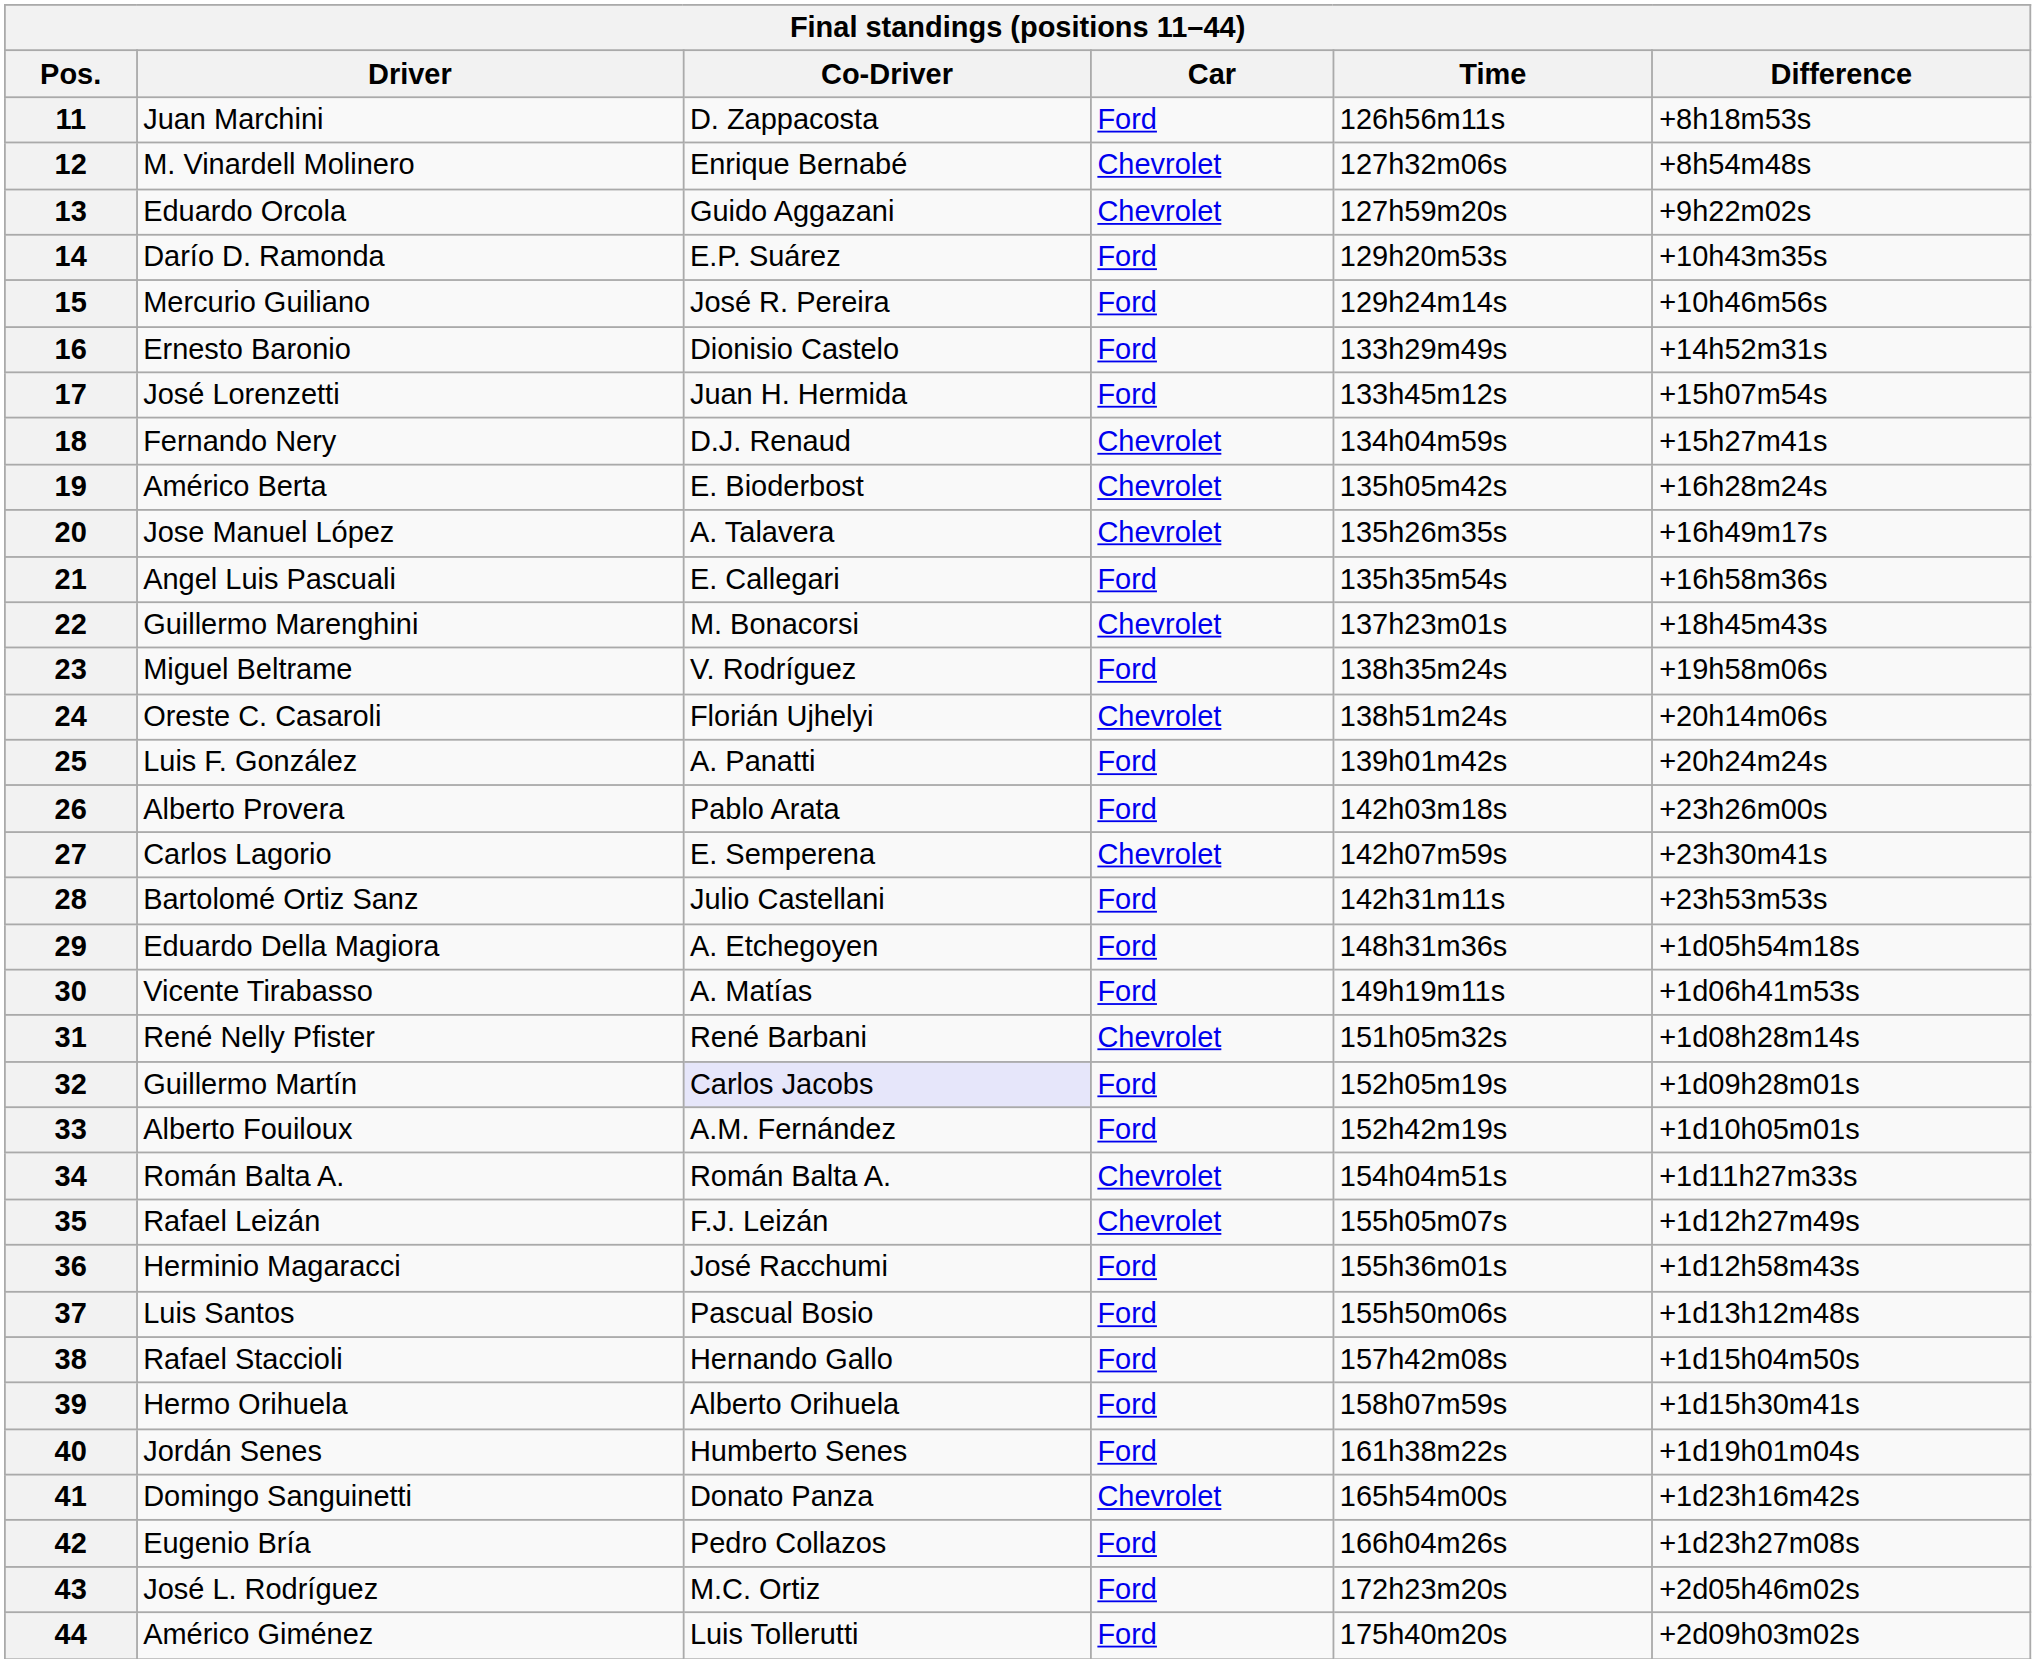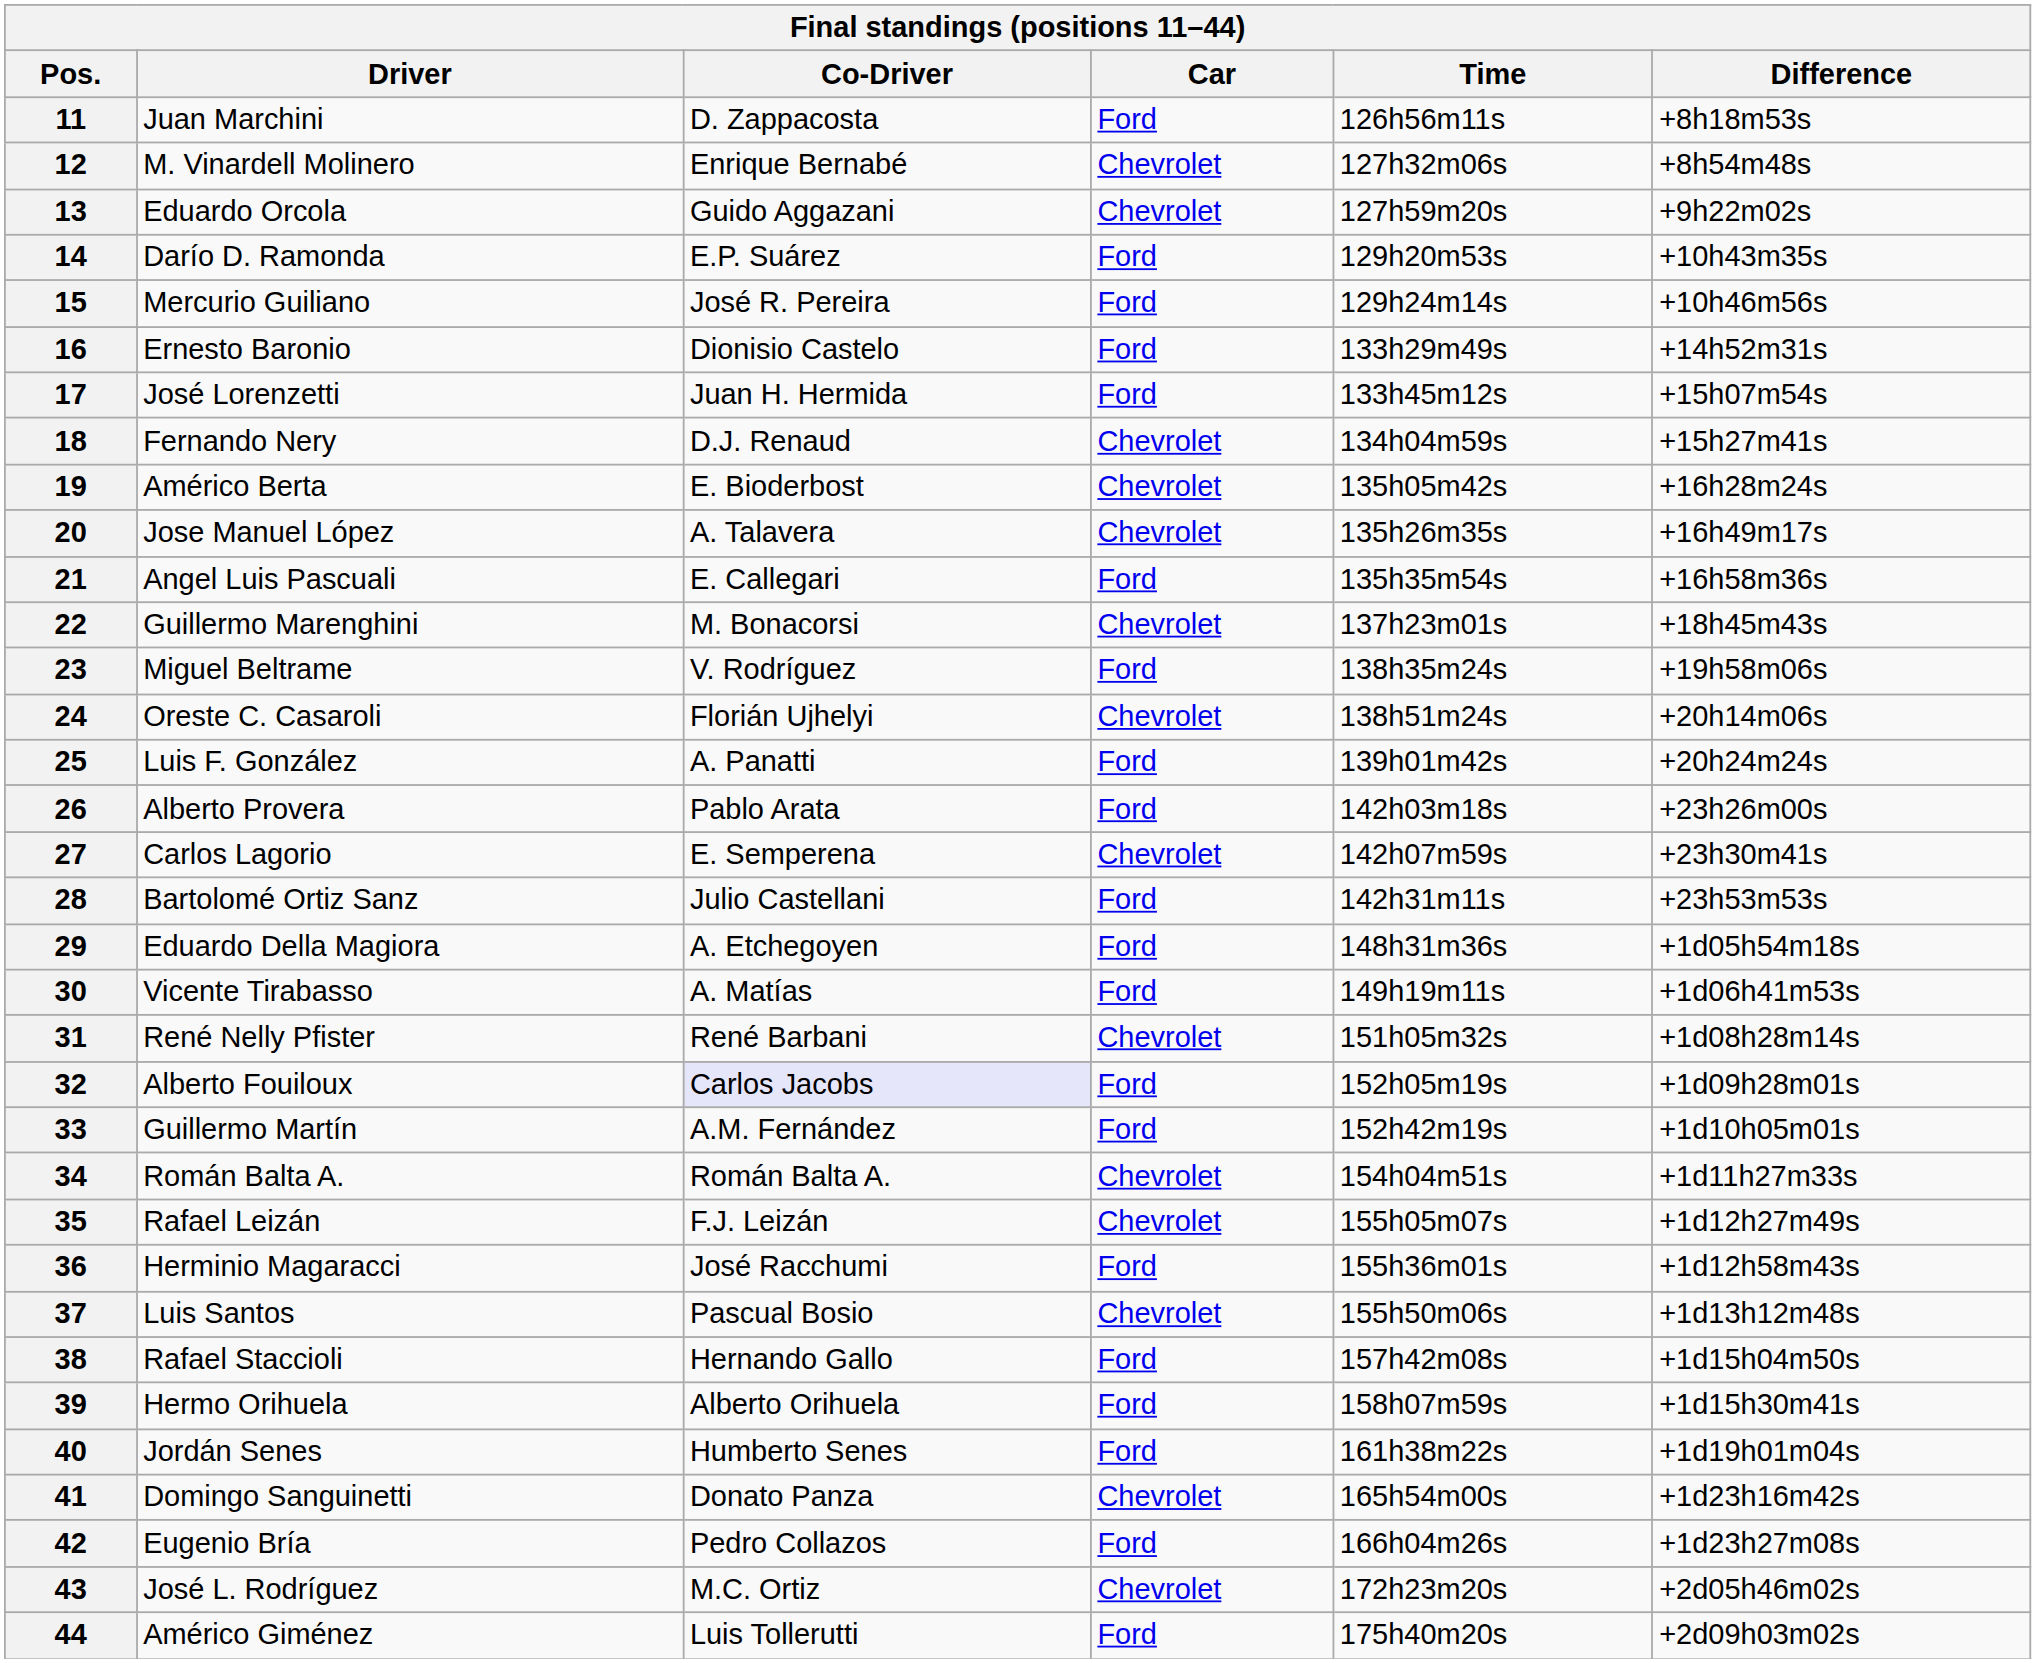 <table class="collapsible collapsed wikitable" style="width:70em;margin-top:-1px;">
 <tr>
 <th colspan="6">Final standings (positions 11–44)</th>
 </tr>
 <tr>
 <th>Pos.</th>
 <th>Driver</th>
 <th>Co-Driver</th>
 <th>Car</th>
 <th>Time</th>
 <th>Difference</th>
 </tr>
 <tr>
 <th>11</th>
 <td> Juan Marchini</td>
 <td> D. Zappacosta</td>
 <td><a href='#'>Ford</a></td>
 <td>126h56m11s</td>
 <td>+8h18m53s</td>
 </tr>
 <tr>
 <th>12</th>
 <td> M. Vinardell Molinero</td>
 <td> Enrique Bernabé</td>
 <td><a href='#'>Chevrolet</a></td>
 <td>127h32m06s</td>
 <td>+8h54m48s</td>
 </tr>
 <tr>
 <th>13</th>
 <td> Eduardo Orcola</td>
 <td> Guido Aggazani</td>
 <td><a href='#'>Chevrolet</a></td>
 <td>127h59m20s</td>
 <td>+9h22m02s</td>
 </tr>
 <tr>
 <th>14</th>
 <td> Darío D. Ramonda</td>
 <td> E.P. Suárez</td>
 <td><a href='#'>Ford</a></td>
 <td>129h20m53s</td>
 <td>+10h43m35s</td>
 </tr>
 <tr>
 <th>15</th>
 <td> Mercurio Guiliano</td>
 <td> José R. Pereira</td>
 <td><a href='#'>Ford</a></td>
 <td>129h24m14s</td>
 <td>+10h46m56s</td>
 </tr>
 <tr>
 <th>16</th>
 <td> Ernesto Baronio</td>
 <td> Dionisio Castelo</td>
 <td><a href='#'>Ford</a></td>
 <td>133h29m49s</td>
 <td>+14h52m31s</td>
 </tr>
 <tr>
 <th>17</th>
 <td> José Lorenzetti</td>
 <td> Juan H. Hermida</td>
 <td><a href='#'>Ford</a></td>
 <td>133h45m12s</td>
 <td>+15h07m54s</td>
 </tr>
 <tr>
 <th>18</th>
 <td> Fernando Nery</td>
 <td> D.J. Renaud</td>
 <td><a href='#'>Chevrolet</a></td>
 <td>134h04m59s</td>
 <td>+15h27m41s</td>
 </tr>
 <tr>
 <th>19</th>
 <td> Américo Berta</td>
 <td> E. Bioderbost</td>
 <td><a href='#'>Chevrolet</a></td>
 <td>135h05m42s</td>
 <td>+16h28m24s</td>
 </tr>
 <tr>
 <th>20</th>
 <td> Jose Manuel López</td>
 <td> A. Talavera</td>
 <td><a href='#'>Chevrolet</a></td>
 <td>135h26m35s</td>
 <td>+16h49m17s</td>
 </tr>
 <tr>
 <th>21</th>
 <td> Angel Luis Pascuali</td>
 <td> E. Callegari</td>
 <td><a href='#'>Ford</a></td>
 <td>135h35m54s</td>
 <td>+16h58m36s</td>
 </tr>
 <tr>
 <th>22</th>
 <td> Guillermo Marenghini</td>
 <td> M. Bonacorsi</td>
 <td><a href='#'>Chevrolet</a></td>
 <td>137h23m01s</td>
 <td>+18h45m43s</td>
 </tr>
 <tr>
 <th>23</th>
 <td> Miguel Beltrame</td>
 <td> V. Rodríguez</td>
 <td><a href='#'>Ford</a></td>
 <td>138h35m24s</td>
 <td>+19h58m06s</td>
 </tr>
 <tr>
 <th>24</th>
 <td> Oreste C. Casaroli</td>
 <td> Florián Ujhelyi</td>
 <td><a href='#'>Chevrolet</a></td>
 <td>138h51m24s</td>
 <td>+20h14m06s</td>
 </tr>
 <tr>
 <th>25</th>
 <td> Luis F. González</td>
 <td> A. Panatti</td>
 <td><a href='#'>Ford</a></td>
 <td>139h01m42s</td>
 <td>+20h24m24s</td>
 </tr>
 <tr>
 <th>26</th>
 <td> Alberto Provera</td>
 <td> Pablo Arata</td>
 <td><a href='#'>Ford</a></td>
 <td>142h03m18s</td>
 <td>+23h26m00s</td>
 </tr>
 <tr>
 <th>27</th>
 <td> Carlos Lagorio</td>
 <td> E. Semperena</td>
 <td><a href='#'>Chevrolet</a></td>
 <td>142h07m59s</td>
 <td>+23h30m41s</td>
 </tr>
 <tr>
 <th>28</th>
 <td> Bartolomé Ortiz Sanz</td>
 <td> Julio Castellani</td>
 <td><a href='#'>Ford</a></td>
 <td>142h31m11s</td>
 <td>+23h53m53s</td>
 </tr>
 <tr>
 <th>29</th>
 <td> Eduardo Della Magiora</td>
 <td> A. Etchegoyen</td>
 <td><a href='#'>Ford</a></td>
 <td>148h31m36s</td>
 <td>+1d05h54m18s</td>
 </tr>
 <tr>
 <th>30</th>
 <td> Vicente Tirabasso</td>
 <td> A. Matías</td>
 <td><a href='#'>Ford</a></td>
 <td>149h19m11s</td>
 <td>+1d06h41m53s</td>
 </tr>
 <tr>
 <th>31</th>
 <td> René Nelly Pfister</td>
 <td> René Barbani</td>
 <td><a href='#'>Chevrolet</a></td>
 <td>151h05m32s</td>
 <td>+1d08h28m14s</td>
 </tr>
 <tr>
 <th>32</th>
-<td> Guillermo Martín</td>
+<td> Alberto Fouiloux</td>
 <td style="background: lavender;"> Carlos Jacobs</td>
 <td><a href='#'>Ford</a></td>
 <td>152h05m19s</td>
 <td>+1d09h28m01s</td>
 </tr>
 <tr>
 <th>33</th>
-<td> Alberto Fouiloux</td>
+<td> Guillermo Martín</td>
 <td> A.M. Fernández</td>
 <td><a href='#'>Ford</a></td>
 <td>152h42m19s</td>
 <td>+1d10h05m01s</td>
 </tr>
 <tr>
 <th>34</th>
 <td> Román Balta A.</td>
 <td> Román Balta A.</td>
 <td><a href='#'>Chevrolet</a></td>
 <td>154h04m51s</td>
 <td>+1d11h27m33s</td>
 </tr>
 <tr>
 <th>35</th>
 <td> Rafael Leizán</td>
 <td> F.J. Leizán</td>
 <td><a href='#'>Chevrolet</a></td>
 <td>155h05m07s</td>
 <td>+1d12h27m49s</td>
 </tr>
 <tr>
 <th>36</th>
 <td> Herminio Magaracci</td>
 <td> José Racchumi</td>
 <td><a href='#'>Ford</a></td>
 <td>155h36m01s</td>
 <td>+1d12h58m43s</td>
 </tr>
 <tr>
 <th>37</th>
 <td> Luis Santos</td>
 <td> Pascual Bosio</td>
-<td><a href='#'>Ford</a></td>
+<td><a href='#'>Chevrolet</a></td>
 <td>155h50m06s</td>
 <td>+1d13h12m48s</td>
 </tr>
 <tr>
 <th>38</th>
 <td> Rafael Staccioli</td>
 <td> Hernando Gallo</td>
 <td><a href='#'>Ford</a></td>
 <td>157h42m08s</td>
 <td>+1d15h04m50s</td>
 </tr>
 <tr>
 <th>39</th>
 <td> Hermo Orihuela</td>
 <td> Alberto Orihuela</td>
 <td><a href='#'>Ford</a></td>
 <td>158h07m59s</td>
 <td>+1d15h30m41s</td>
 </tr>
 <tr>
 <th>40</th>
 <td> Jordán Senes</td>
 <td> Humberto Senes</td>
 <td><a href='#'>Ford</a></td>
 <td>161h38m22s</td>
 <td>+1d19h01m04s</td>
 </tr>
 <tr>
 <th>41</th>
 <td> Domingo Sanguinetti</td>
 <td> Donato Panza</td>
 <td><a href='#'>Chevrolet</a></td>
 <td>165h54m00s</td>
 <td>+1d23h16m42s</td>
 </tr>
 <tr>
 <th>42</th>
 <td> Eugenio Bría</td>
 <td> Pedro Collazos</td>
 <td><a href='#'>Ford</a></td>
 <td>166h04m26s</td>
 <td>+1d23h27m08s</td>
 </tr>
 <tr>
 <th>43</th>
 <td> José L. Rodríguez</td>
 <td> M.C. Ortiz</td>
-<td><a href='#'>Ford</a></td>
+<td><a href='#'>Chevrolet</a></td>
 <td>172h23m20s</td>
 <td>+2d05h46m02s</td>
 </tr>
 <tr>
 <th>44</th>
 <td> Américo Giménez</td>
 <td> Luis Tollerutti</td>
 <td><a href='#'>Ford</a></td>
 <td>175h40m20s</td>
 <td>+2d09h03m02s</td>
 </tr>
 </table>
